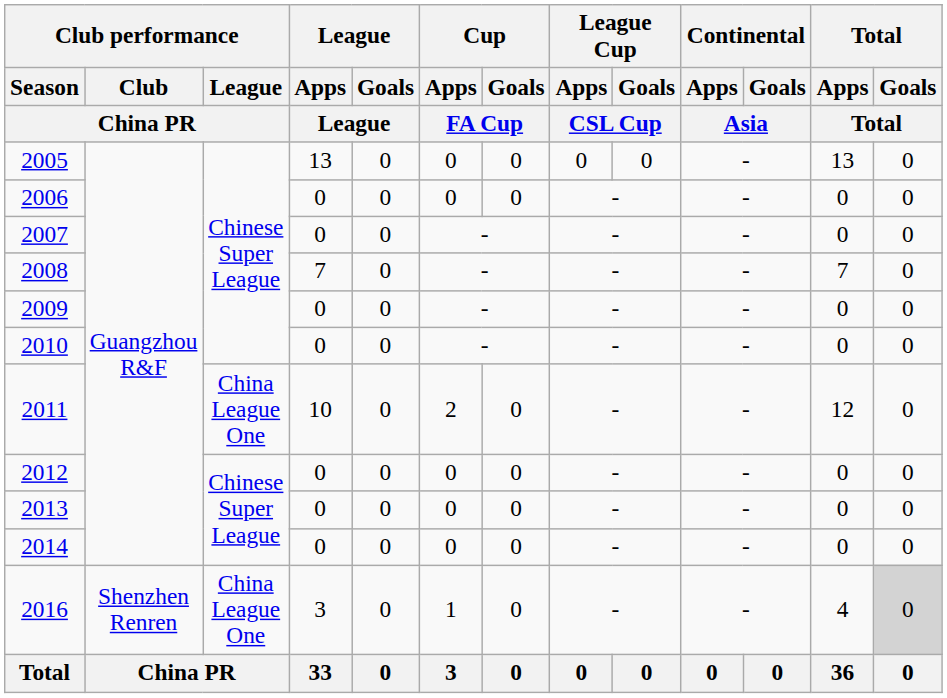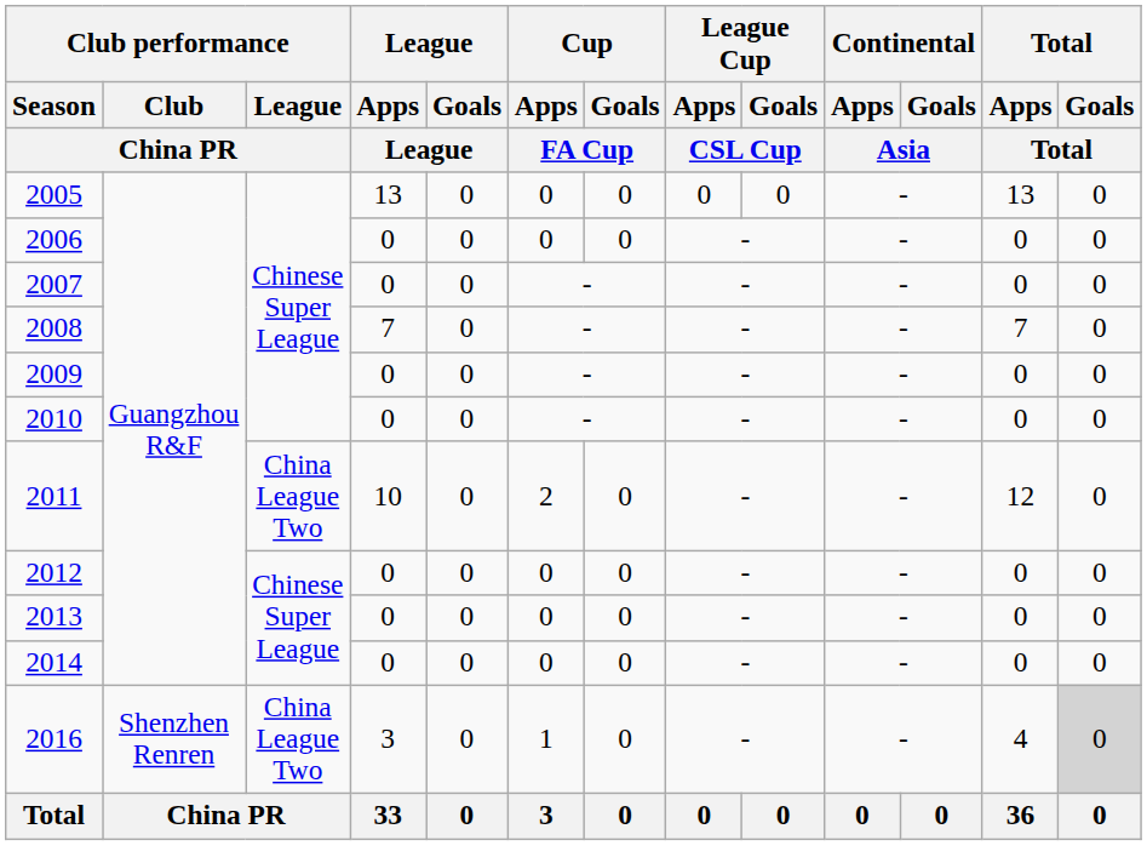 <table class="wikitable" style="text-align:center">
 <tr>
 <th colspan=3>Club performance</th>
 <th colspan=2>League</th>
 <th colspan=2>Cup</th>
 <th colspan=2>League Cup</th>
 <th colspan=2>Continental</th>
 <th colspan=2>Total</th>
 </tr>
 <tr>
 <th>Season</th>
 <th>Club</th>
 <th>League</th>
 <th>Apps</th>
 <th>Goals</th>
 <th>Apps</th>
 <th>Goals</th>
 <th>Apps</th>
 <th>Goals</th>
 <th>Apps</th>
 <th>Goals</th>
 <th>Apps</th>
 <th>Goals</th>
 </tr>
 <tr>
 <th colspan=3>China PR</th>
 <th colspan=2>League</th>
 <th colspan=2><a href='#'>FA Cup</a></th>
 <th colspan=2><a href='#'>CSL Cup</a></th>
 <th colspan=2><a href='#'>Asia</a></th>
 <th colspan=2>Total</th>
 </tr>
 <tr>
 <td><a href='#'>2005</a></td>
 <td rowspan="10"><a href='#'>Guangzhou R&F</a></td>
 <td rowspan="6"><a href='#'>Chinese Super League</a></td>
 <td>13</td>
 <td>0</td>
 <td>0</td>
 <td>0</td>
 <td>0</td>
 <td>0</td>
 <td colspan="2">-</td>
 <td>13</td>
 <td>0</td>
 </tr>
 <tr>
 <td><a href='#'>2006</a></td>
 <td>0</td>
 <td>0</td>
 <td>0</td>
 <td>0</td>
 <td colspan="2">-</td>
 <td colspan="2">-</td>
 <td>0</td>
 <td>0</td>
 </tr>
 <tr>
 <td><a href='#'>2007</a></td>
 <td>0</td>
 <td>0</td>
 <td colspan="2">-</td>
 <td colspan="2">-</td>
 <td colspan="2">-</td>
 <td>0</td>
 <td>0</td>
 </tr>
 <tr>
 <td><a href='#'>2008</a></td>
 <td>7</td>
 <td>0</td>
 <td colspan="2">-</td>
 <td colspan="2">-</td>
 <td colspan="2">-</td>
 <td>7</td>
 <td>0</td>
 </tr>
 <tr>
 <td><a href='#'>2009</a></td>
 <td>0</td>
 <td>0</td>
 <td colspan="2">-</td>
 <td colspan="2">-</td>
 <td colspan="2">-</td>
 <td>0</td>
 <td>0</td>
 </tr>
 <tr>
 <td><a href='#'>2010</a></td>
 <td>0</td>
 <td>0</td>
 <td colspan="2">-</td>
 <td colspan="2">-</td>
 <td colspan="2">-</td>
 <td>0</td>
 <td>0</td>
 </tr>
 <tr>
 <td><a href='#'>2011</a></td>
-<td><a href='#'>China League One</a></td>
+<td rowspan="1"><a href='#'>China League Two</a></td>
 <td>10</td>
 <td>0</td>
 <td>2</td>
 <td>0</td>
 <td colspan="2">-</td>
 <td colspan="2">-</td>
 <td>12</td>
 <td>0</td>
 </tr>
 <tr>
 <td><a href='#'>2012</a></td>
 <td rowspan="3"><a href='#'>Chinese Super League</a></td>
 <td>0</td>
 <td>0</td>
 <td>0</td>
 <td>0</td>
 <td colspan="2">-</td>
 <td colspan="2">-</td>
 <td>0</td>
 <td>0</td>
 </tr>
 <tr>
 <td><a href='#'>2013</a></td>
 <td>0</td>
 <td>0</td>
 <td>0</td>
 <td>0</td>
 <td colspan="2">-</td>
 <td colspan="2">-</td>
 <td>0</td>
 <td>0</td>
 </tr>
 <tr>
 <td><a href='#'>2014</a></td>
 <td>0</td>
 <td>0</td>
 <td>0</td>
 <td>0</td>
 <td colspan="2">-</td>
 <td colspan="2">-</td>
 <td>0</td>
 <td>0</td>
 </tr>
 <tr>
 <td><a href='#'>2016</a></td>
 <td rowspan="1"><a href='#'>Shenzhen Renren</a></td>
-<td><a href='#'>China League One</a></td>
+<td rowspan="1"><a href='#'>China League Two</a></td>
 <td>3</td>
 <td>0</td>
 <td>1</td>
 <td>0</td>
 <td colspan="2">-</td>
 <td colspan="2">-</td>
 <td>4</td>
 <td style="background: lightgrey;">0</td>
 </tr>
 <tr>
 <th rowspan=3>Total</th>
 <th colspan=2>China PR</th>
 <th>33</th>
 <th>0</th>
 <th>3</th>
 <th>0</th>
 <th>0</th>
 <th>0</th>
 <th>0</th>
 <th>0</th>
 <th>36</th>
 <th>0</th>
 </tr>
 </table>
